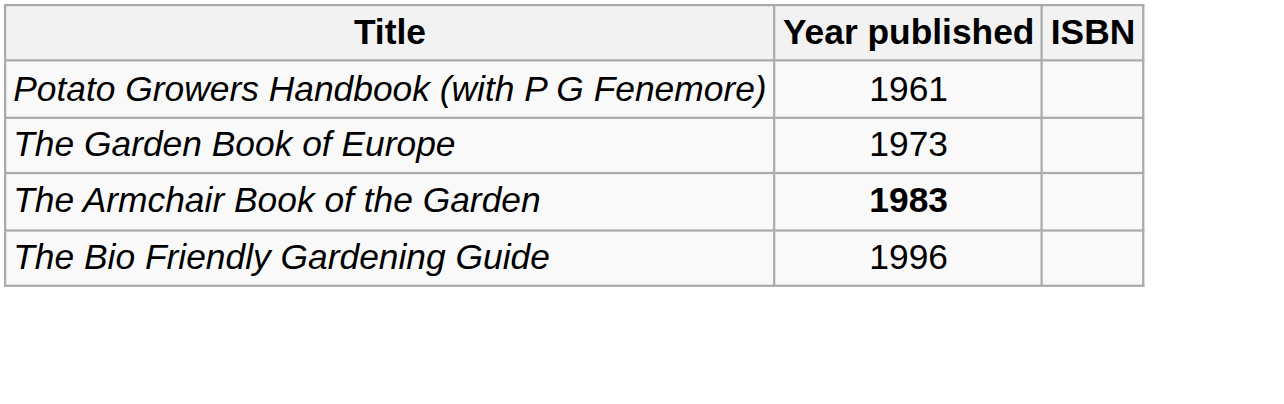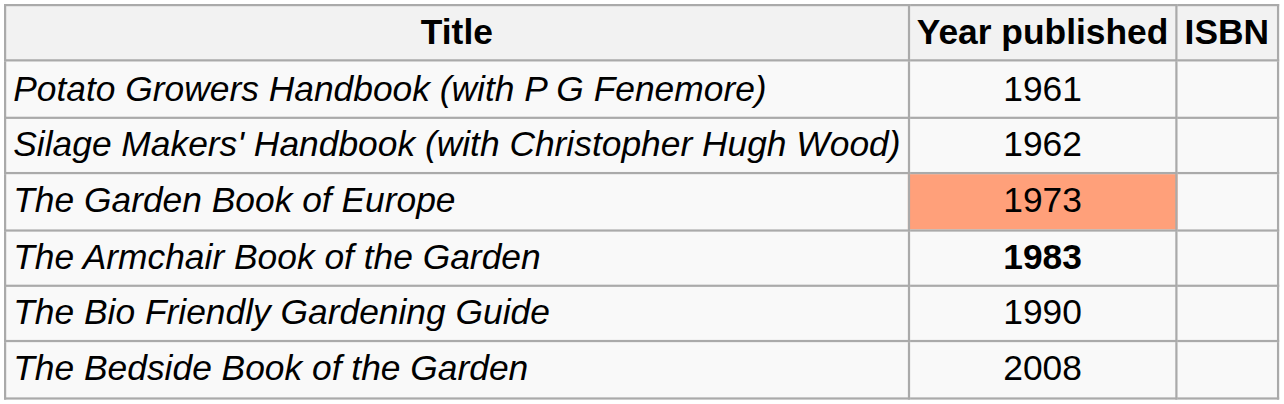 <table class="wikitable">
 <tr>
 <th scope="col">Title</th>
 <th scope="col">Year published</th>
 <th scope="col">ISBN</th>
 </tr>
 <tr>
 <td style="font-style: italic;">Potato Growers Handbook (with P G Fenemore)</td>
 <td style="text-align: center;">1961</td>
 <td></td>
 </tr>
 <tr>
+<td style="font-style: italic;">Silage Makers' Handbook (with Christopher Hugh Wood)</td>
+<td style="text-align: center;">1962</td>
+<td></td>
+</tr>
+<tr>
 <td style="font-style: italic;">The Garden Book of Europe</td>
-<td style="text-align: center;">1973</td>
+<td style="background: lightsalmon; text-align: center;">1973</td>
 <td></td>
 </tr>
 <tr>
 <td style="font-style: italic;">The Armchair Book of the Garden</td>
 <td style="text-align: center;"><strong>1983</strong></td>
 <td></td>
 </tr>
 <tr>
 <td style="font-style: italic;">The Bio Friendly Gardening Guide</td>
-<td style="text-align: center;">1996</td>
+<td style="text-align: center;">1990</td>
+<td></td>
+</tr>
+<tr>
+<td style="font-style: italic;">The Bedside Book of the Garden</td>
+<td style="text-align: center;">2008</td>
 <td></td>
 </tr>
 </table>
